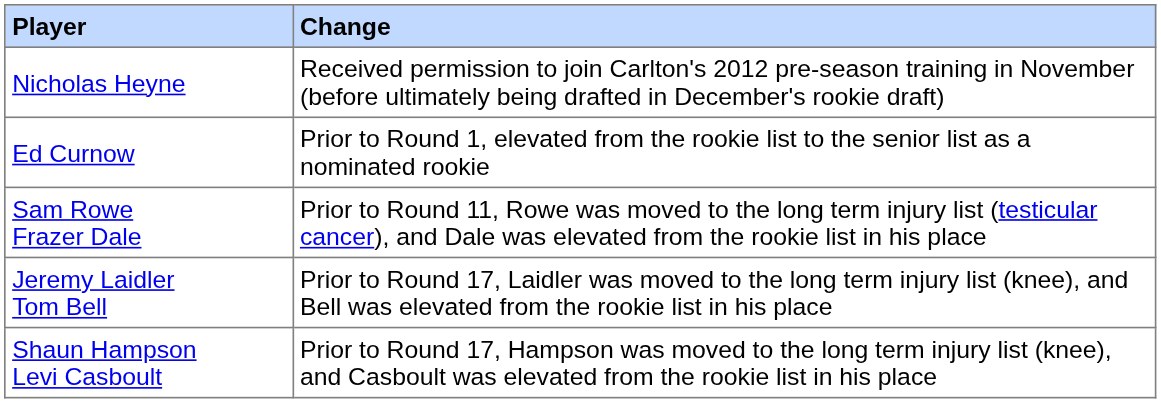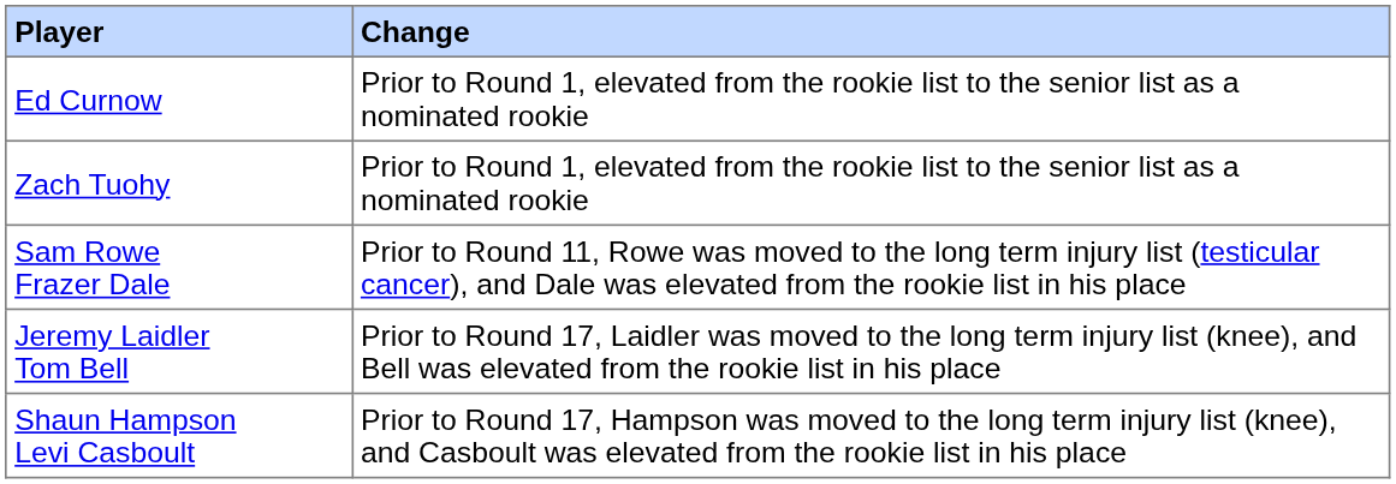 <table border="1" cellpadding="4" cellspacing="0"  style="text-align:left; font-size:95%; border-collapse:collapse; width:80%;">
 <tr style="background:#C1D8FF;">
 <th style="width:25%;">Player</th>
 <th>Change</th>
 </tr>
 <tr>
-<td> <a href='#'>Nicholas Heyne</a></td>
-<td>Received permission to join Carlton's 2012 pre-season training in November (before ultimately being drafted in December's rookie draft)</td>
+<td> <a href='#'>Ed Curnow</a></td>
+<td>Prior to Round 1, elevated from the rookie list to the senior list as a nominated rookie</td>
 </tr>
 <tr>
-<td> <a href='#'>Ed Curnow</a></td>
+<td> <a href='#'>Zach Tuohy</a></td>
 <td>Prior to Round 1, elevated from the rookie list to the senior list as a nominated rookie</td>
 </tr>
 <tr>
 <td> <a href='#'>Sam Rowe</a><br>  <a href='#'>Frazer Dale</a></td>
 <td>Prior to Round 11, Rowe was moved to the long term injury list (<a href='#'>testicular cancer</a>), and Dale was elevated from the rookie list in his place</td>
 </tr>
 <tr>
 <td> <a href='#'>Jeremy Laidler</a><br>  <a href='#'>Tom Bell</a></td>
 <td>Prior to Round 17, Laidler was moved to the long term injury list (knee), and Bell was elevated from the rookie list in his place</td>
 </tr>
 <tr>
 <td> <a href='#'>Shaun Hampson</a><br> <a href='#'>Levi Casboult</a></td>
 <td>Prior to Round 17, Hampson was moved to the long term injury list (knee), and Casboult was elevated from the rookie list in his place</td>
 </tr>
 </table>
